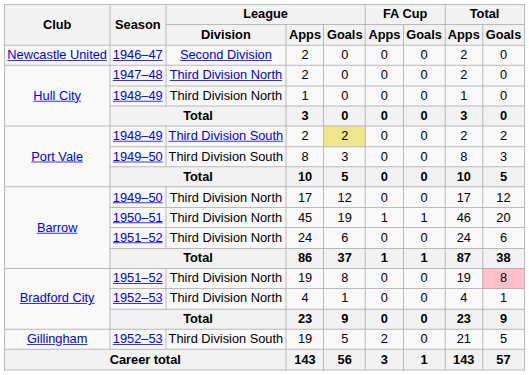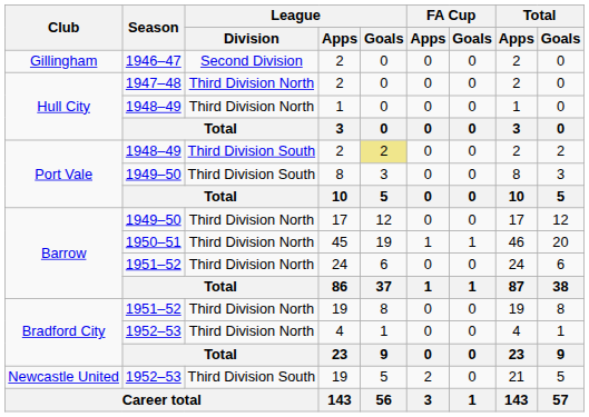 <table class="wikitable" style="text-align: center;">
 <tr>
 <th rowspan="2">Club</th>
 <th rowspan="2">Season</th>
 <th colspan="3">League</th>
 <th colspan="2">FA Cup</th>
 <th colspan="2">Total</th>
 </tr>
 <tr>
 <th>Division</th>
 <th>Apps</th>
 <th>Goals</th>
 <th>Apps</th>
 <th>Goals</th>
 <th>Apps</th>
 <th>Goals</th>
 </tr>
 <tr>
-<td><a href='#'>Newcastle United</a></td>
+<td><a href='#'>Gillingham</a></td>
 <td><a href='#'>1946–47</a></td>
 <td><a href='#'>Second Division</a></td>
 <td>2</td>
 <td>0</td>
 <td>0</td>
 <td>0</td>
 <td>2</td>
 <td>0</td>
 </tr>
 <tr>
 <td rowspan="3"><a href='#'>Hull City</a></td>
 <td><a href='#'>1947–48</a></td>
 <td><a href='#'>Third Division North</a></td>
 <td>2</td>
 <td>0</td>
 <td>0</td>
 <td>0</td>
 <td>2</td>
 <td>0</td>
 </tr>
 <tr>
 <td><a href='#'>1948–49</a></td>
 <td>Third Division North</td>
 <td>1</td>
 <td>0</td>
 <td>0</td>
 <td>0</td>
 <td>1</td>
 <td>0</td>
 </tr>
 <tr>
 <th colspan="2">Total</th>
 <th>3</th>
 <th>0</th>
 <th>0</th>
 <th>0</th>
 <th>3</th>
 <th>0</th>
 </tr>
 <tr>
 <td rowspan="3"><a href='#'>Port Vale</a></td>
 <td><a href='#'>1948–49</a></td>
 <td><a href='#'>Third Division South</a></td>
 <td>2</td>
 <td style="background: khaki;">2</td>
 <td>0</td>
 <td>0</td>
 <td>2</td>
 <td>2</td>
 </tr>
 <tr>
 <td><a href='#'>1949–50</a></td>
 <td>Third Division South</td>
 <td>8</td>
 <td>3</td>
 <td>0</td>
 <td>0</td>
 <td>8</td>
 <td>3</td>
 </tr>
 <tr>
 <th colspan="2">Total</th>
 <th>10</th>
 <th>5</th>
 <th>0</th>
 <th>0</th>
 <th>10</th>
 <th>5</th>
 </tr>
 <tr>
 <td rowspan="4"><a href='#'>Barrow</a></td>
 <td><a href='#'>1949–50</a></td>
 <td>Third Division North</td>
 <td>17</td>
 <td>12</td>
 <td>0</td>
 <td>0</td>
 <td>17</td>
 <td>12</td>
 </tr>
 <tr>
 <td><a href='#'>1950–51</a></td>
 <td>Third Division North</td>
 <td>45</td>
 <td>19</td>
 <td>1</td>
 <td>1</td>
 <td>46</td>
 <td>20</td>
 </tr>
 <tr>
 <td><a href='#'>1951–52</a></td>
 <td>Third Division North</td>
 <td>24</td>
 <td>6</td>
 <td>0</td>
 <td>0</td>
 <td>24</td>
 <td>6</td>
 </tr>
 <tr>
 <th colspan="2">Total</th>
 <th>86</th>
 <th>37</th>
 <th>1</th>
 <th>1</th>
 <th>87</th>
 <th>38</th>
 </tr>
 <tr>
 <td rowspan="3"><a href='#'>Bradford City</a></td>
 <td><a href='#'>1951–52</a></td>
 <td>Third Division North</td>
 <td>19</td>
 <td>8</td>
 <td>0</td>
 <td>0</td>
 <td>19</td>
-<td style="background: pink;">8</td>
+<td>8</td>
 </tr>
 <tr>
 <td><a href='#'>1952–53</a></td>
 <td>Third Division North</td>
 <td>4</td>
 <td>1</td>
 <td>0</td>
 <td>0</td>
 <td>4</td>
 <td>1</td>
 </tr>
 <tr>
 <th colspan="2">Total</th>
 <th>23</th>
 <th>9</th>
 <th>0</th>
 <th>0</th>
 <th>23</th>
 <th>9</th>
 </tr>
 <tr>
-<td><a href='#'>Gillingham</a></td>
+<td><a href='#'>Newcastle United</a></td>
 <td><a href='#'>1952–53</a></td>
 <td>Third Division South</td>
 <td>19</td>
 <td>5</td>
 <td>2</td>
 <td>0</td>
 <td>21</td>
 <td>5</td>
 </tr>
 <tr>
 <th colspan="3">Career total</th>
 <th>143</th>
 <th>56</th>
 <th>3</th>
 <th>1</th>
 <th>143</th>
 <th>57</th>
 </tr>
 </table>
